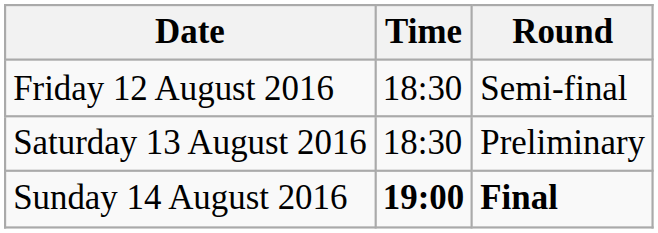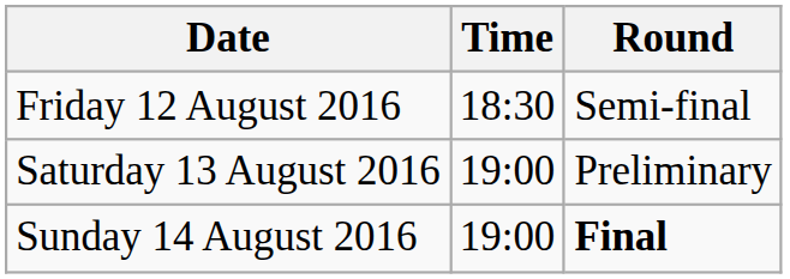 <table class="wikitable">
 <tr>
 <th>Date</th>
 <th>Time</th>
 <th>Round</th>
 </tr>
 <tr>
 <td>Friday 12 August 2016</td>
 <td>18:30</td>
 <td>Semi-final</td>
 </tr>
 <tr>
 <td>Saturday 13 August 2016</td>
-<td>18:30</td>
+<td>19:00</td>
 <td>Preliminary</td>
 </tr>
 <tr>
 <td>Sunday 14 August 2016</td>
-<td><strong>19:00</strong></td>
+<td>19:00</td>
 <td><strong>Final</strong></td>
 </tr>
 </table>
